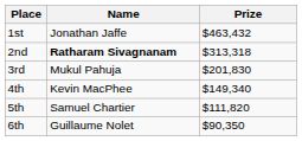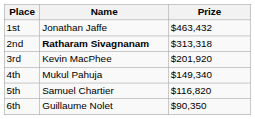 <table class="wikitable">
 <tr>
 <th style="width:50px;">Place</th>
 <th style="width:200px;">Name</th>
 <th style="width:125px;">Prize</th>
 </tr>
 <tr>
 <td>1st</td>
 <td> Jonathan Jaffe</td>
 <td>$463,432</td>
 </tr>
 <tr>
 <td>2nd</td>
 <td><strong> Ratharam Sivagnanam</strong></td>
 <td>$313,318</td>
 </tr>
 <tr>
 <td>3rd</td>
-<td> Mukul Pahuja</td>
-<td>$201,830</td>
+<td> Kevin MacPhee</td>
+<td>$201,920</td>
 </tr>
 <tr>
 <td>4th</td>
-<td> Kevin MacPhee</td>
+<td> Mukul Pahuja</td>
 <td>$149,340</td>
 </tr>
 <tr>
 <td>5th</td>
 <td> Samuel Chartier</td>
-<td>$111,820</td>
+<td>$116,820</td>
 </tr>
 <tr>
 <td>6th</td>
 <td>  Guillaume Nolet</td>
 <td>$90,350</td>
 </tr>
 </table>
